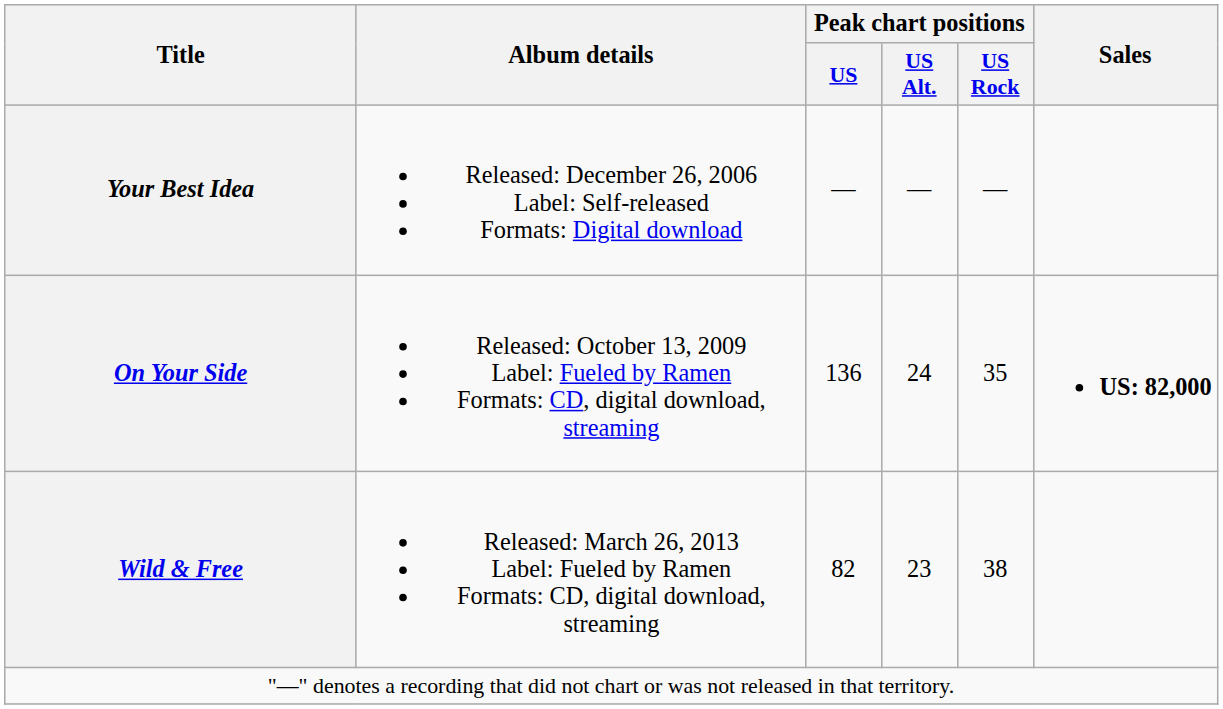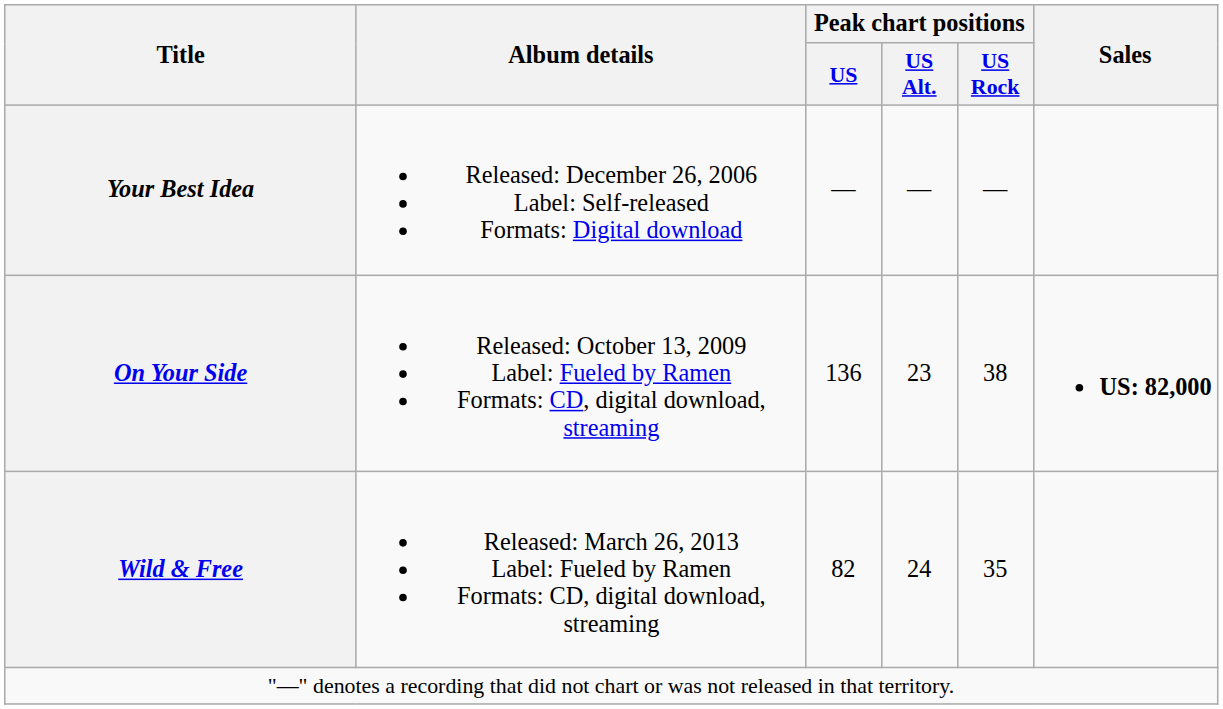 <table class="wikitable plainrowheaders" style="text-align:center;">
 <tr>
 <th scope="col" rowspan="2" style="width:14em;">Title</th>
 <th scope="col" rowspan="2" style="width:18em;">Album details</th>
 <th scope="col" colspan="3">Peak chart positions</th>
 <th scope="col" rowspan="2">Sales</th>
 </tr>
 <tr>
 <th scope="col" style="width:3em;font-size:90%;"><a href='#'>US</a><br></th>
 <th scope="col" style="width:3em;font-size:90%;"><a href='#'>US<br>Alt.</a><br></th>
 <th scope="col" style="width:3em;font-size:90%;"><a href='#'>US<br>Rock</a><br></th>
 </tr>
 <tr>
 <th scope="row"><em>Your Best Idea</em></th>
 <td><br><ul><li>Released: December 26, 2006</li><li>Label: Self-released</li><li>Formats: <a href='#'>Digital download</a></li></ul></td>
 <td>—</td>
 <td>—</td>
 <td>—</td>
 <td></td>
 </tr>
 <tr>
 <th scope="row"><em><a href='#'>On Your Side</a></em></th>
 <td><br><ul><li>Released: October 13, 2009</li><li>Label: <a href='#'>Fueled by Ramen</a></li><li>Formats: <a href='#'>CD</a>, digital download, <a href='#'>streaming</a></li></ul></td>
 <td>136</td>
-<td>24</td>
-<td>35</td>
+<td>23</td>
+<td>38</td>
 <td><strong><br><ul><li>US: 82,000</li></ul></strong></td>
 </tr>
 <tr>
 <th scope="row"><em><a href='#'>Wild & Free</a></em></th>
 <td><br><ul><li>Released: March 26, 2013</li><li>Label: Fueled by Ramen</li><li>Formats: CD, digital download, streaming</li></ul></td>
 <td>82</td>
-<td>23</td>
-<td>38</td>
+<td>24</td>
+<td>35</td>
 <td></td>
 </tr>
 <tr>
 <td colspan="8" style="font-size:90%">"—" denotes a recording that did not chart or was not released in that territory.</td>
 </tr>
 </table>
